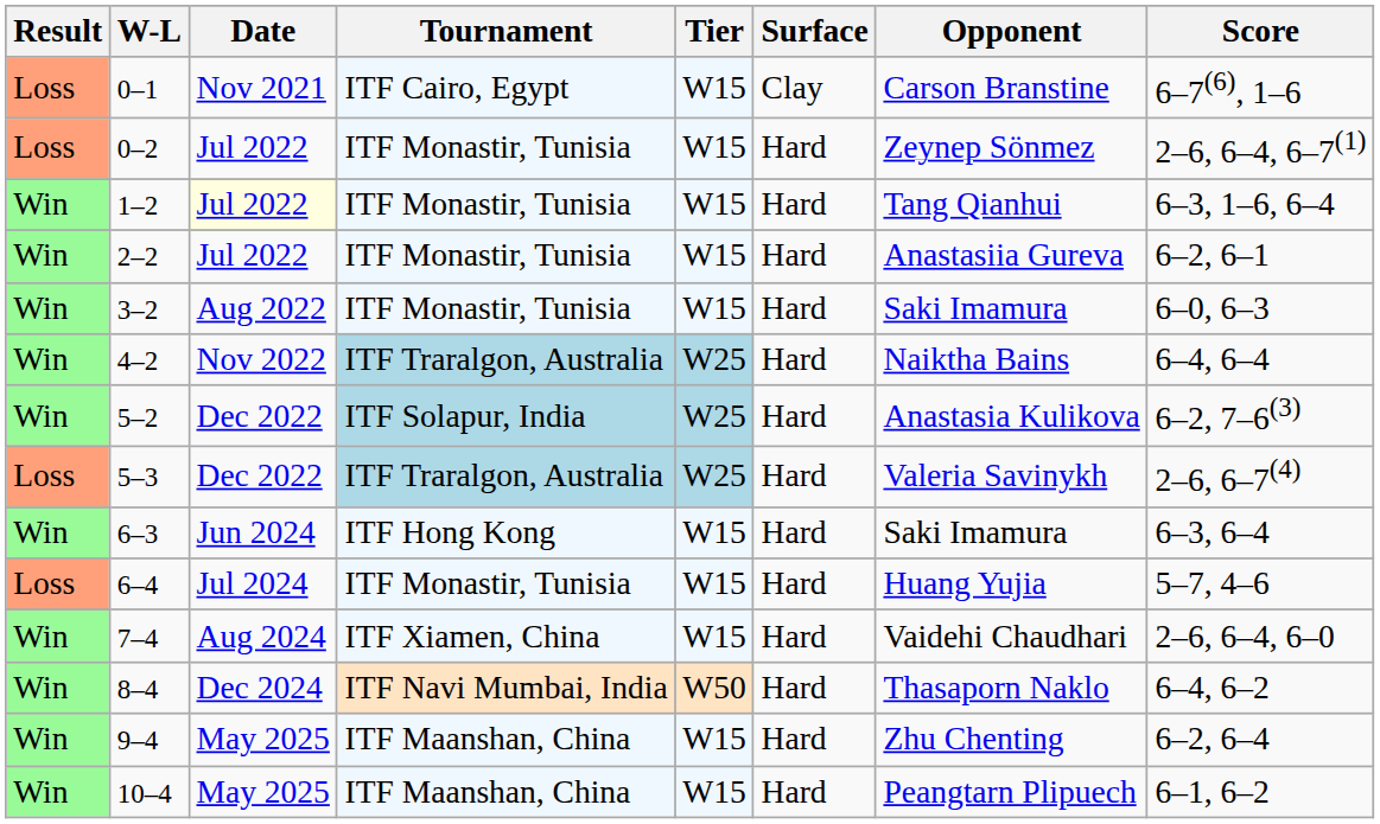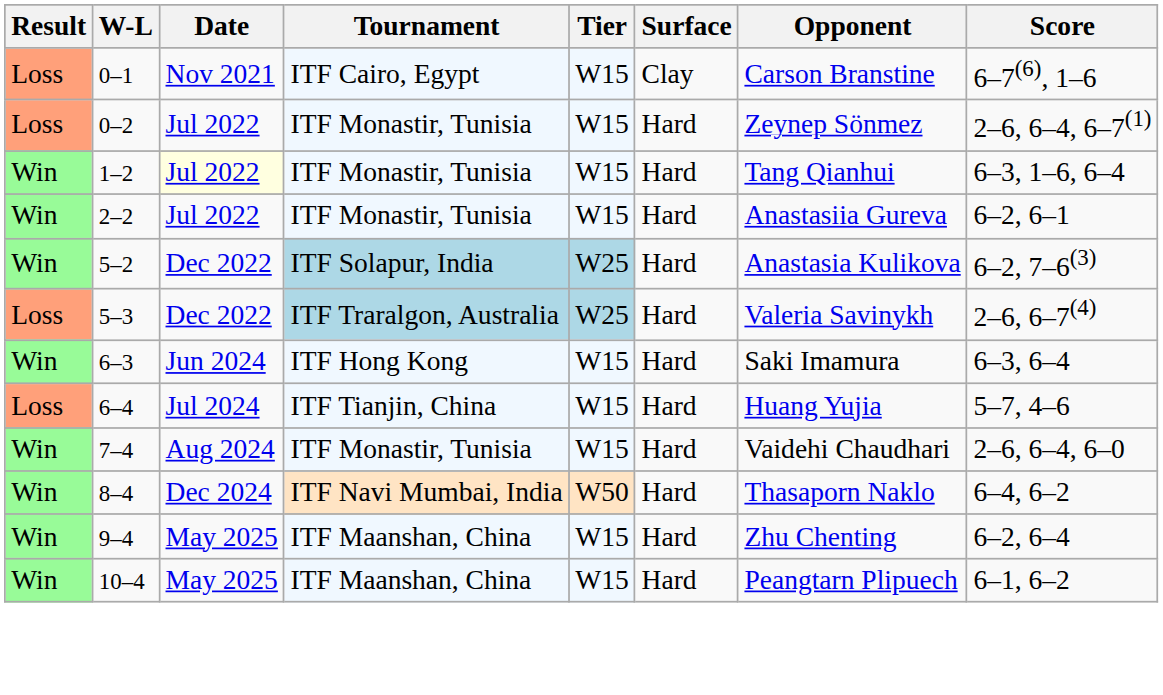 <table class="sortable wikitable">
 <tr>
 <th>Result</th>
 <th class="unsortable">W-L</th>
 <th>Date</th>
 <th>Tournament</th>
 <th>Tier</th>
 <th>Surface</th>
 <th>Opponent</th>
 <th class="unsortable">Score</th>
 </tr>
 <tr>
 <td style="background:#ffa07a;">Loss</td>
 <td><small>0–1</small></td>
 <td><a href='#'>Nov 2021</a></td>
 <td style="background:#f0f8ff;">ITF Cairo, Egypt</td>
 <td style="background:#f0f8ff;">W15</td>
 <td>Clay</td>
 <td> <a href='#'>Carson Branstine</a></td>
 <td>6–7<sup>(6)</sup>, 1–6</td>
 </tr>
 <tr>
 <td style="background:#ffa07a;">Loss</td>
 <td><small>0–2</small></td>
 <td><a href='#'>Jul 2022</a></td>
 <td style="background:#f0f8ff;">ITF Monastir, Tunisia</td>
 <td style="background:#f0f8ff;">W15</td>
 <td>Hard</td>
 <td> <a href='#'>Zeynep Sönmez</a></td>
 <td>2–6, 6–4, 6–7<sup>(1)</sup></td>
 </tr>
 <tr>
 <td style="background:#98fb98;">Win</td>
 <td><small>1–2</small></td>
 <td style="background: lightyellow;"><a href='#'>Jul 2022</a></td>
 <td style="background:#f0f8ff;">ITF Monastir, Tunisia</td>
 <td style="background:#f0f8ff;">W15</td>
 <td>Hard</td>
 <td> <a href='#'>Tang Qianhui</a></td>
 <td>6–3, 1–6, 6–4</td>
 </tr>
 <tr>
 <td style="background:#98fb98;">Win</td>
 <td><small>2–2</small></td>
 <td><a href='#'>Jul 2022</a></td>
 <td style="background:#f0f8ff;">ITF Monastir, Tunisia</td>
 <td style="background:#f0f8ff;">W15</td>
 <td>Hard</td>
 <td> <a href='#'>Anastasiia Gureva</a></td>
 <td>6–2, 6–1</td>
 </tr>
 <tr>
 <td style="background:#98fb98;">Win</td>
-<td><small>3–2</small></td>
-<td><a href='#'>Aug 2022</a></td>
-<td style="background:#f0f8ff;">ITF Monastir, Tunisia</td>
-<td style="background:#f0f8ff;">W15</td>
-<td>Hard</td>
-<td> <a href='#'>Saki Imamura</a></td>
-<td>6–0, 6–3</td>
-</tr>
-<tr>
-<td style="background:#98fb98;">Win</td>
-<td><small>4–2</small></td>
-<td><a href='#'>Nov 2022</a></td>
-<td style="background:lightblue;">ITF Traralgon, Australia</td>
-<td style="background:lightblue;">W25</td>
-<td>Hard</td>
-<td> <a href='#'>Naiktha Bains</a></td>
-<td>6–4, 6–4</td>
-</tr>
-<tr>
-<td style="background:#98fb98;">Win</td>
 <td><small>5–2</small></td>
 <td><a href='#'>Dec 2022</a></td>
 <td style="background:lightblue;">ITF Solapur, India</td>
 <td style="background:lightblue;">W25</td>
 <td>Hard</td>
 <td> <a href='#'>Anastasia Kulikova</a></td>
 <td>6–2, 7–6<sup>(3)</sup></td>
 </tr>
 <tr>
 <td style="background:#ffa07a;">Loss</td>
 <td><small>5–3</small></td>
 <td><a href='#'>Dec 2022</a></td>
 <td style="background:lightblue;">ITF Traralgon, Australia</td>
 <td style="background:lightblue;">W25</td>
 <td>Hard</td>
 <td> <a href='#'>Valeria Savinykh</a></td>
 <td>2–6, 6–7<sup>(4)</sup></td>
 </tr>
 <tr>
 <td style="background:#98fb98;">Win</td>
 <td><small>6–3</small></td>
 <td><a href='#'>Jun 2024</a></td>
 <td style="background:#f0f8ff;">ITF Hong Kong</td>
 <td style="background:#f0f8ff;">W15</td>
 <td>Hard</td>
 <td> Saki Imamura</td>
 <td>6–3, 6–4</td>
 </tr>
 <tr>
 <td style="background:#ffa07a;">Loss</td>
 <td><small>6–4</small></td>
 <td><a href='#'>Jul 2024</a></td>
-<td style="background:#f0f8ff;">ITF Monastir, Tunisia</td>
+<td style="background:#f0f8ff;">ITF Tianjin, China</td>
 <td style="background:#f0f8ff;">W15</td>
 <td>Hard</td>
 <td> <a href='#'>Huang Yujia</a></td>
 <td>5–7, 4–6</td>
 </tr>
 <tr>
 <td style="background:#98fb98;">Win</td>
 <td><small>7–4</small></td>
 <td><a href='#'>Aug 2024</a></td>
-<td style="background:#f0f8ff;">ITF Xiamen, China</td>
+<td style="background:#f0f8ff;">ITF Monastir, Tunisia</td>
 <td style="background:#f0f8ff;">W15</td>
 <td>Hard</td>
 <td> Vaidehi Chaudhari</td>
 <td>2–6, 6–4, 6–0</td>
 </tr>
 <tr>
 <td style="background:#98fb98;">Win</td>
 <td><small>8–4</small></td>
 <td><a href='#'>Dec 2024</a></td>
 <td style="background:#ffe4c4;">ITF Navi Mumbai, India</td>
 <td style="background:#ffe4c4;">W50</td>
 <td>Hard</td>
 <td> <a href='#'>Thasaporn Naklo</a></td>
 <td>6–4, 6–2</td>
 </tr>
 <tr>
 <td style="background:#98fb98;">Win</td>
 <td><small>9–4</small></td>
 <td><a href='#'>May 2025</a></td>
 <td style="background:#f0f8ff;">ITF Maanshan, China</td>
 <td style="background:#f0f8ff;">W15</td>
 <td>Hard</td>
 <td> <a href='#'>Zhu Chenting</a></td>
 <td>6–2, 6–4</td>
 </tr>
 <tr>
 <td style="background:#98fb98;">Win</td>
 <td><small>10–4</small></td>
 <td><a href='#'>May 2025</a></td>
 <td style="background:#f0f8ff;">ITF Maanshan, China</td>
 <td style="background:#f0f8ff;">W15</td>
 <td>Hard</td>
 <td> <a href='#'>Peangtarn Plipuech</a></td>
 <td>6–1, 6–2</td>
 </tr>
 </table>
